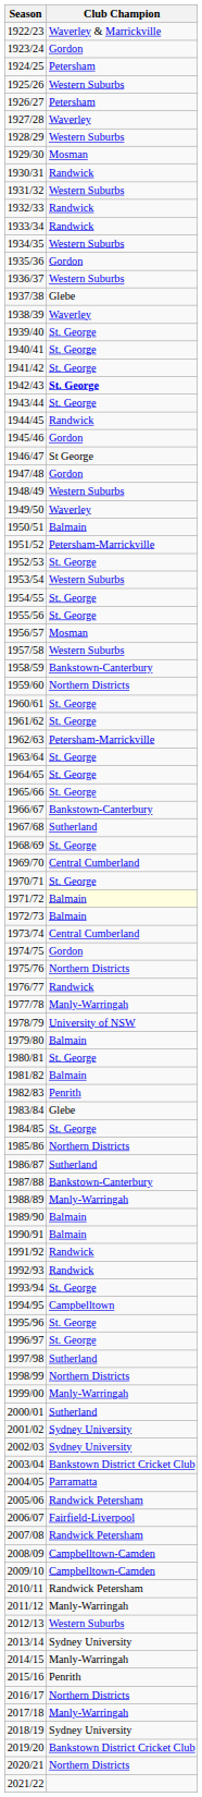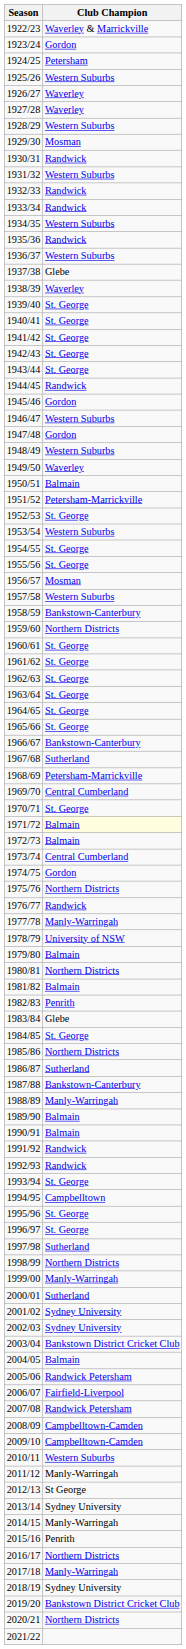 <table class="wikitable">
 <tr>
 <th>Season</th>
 <th>Club Champion</th>
 </tr>
 <tr>
 <td>1922/23</td>
 <td><a href='#'>Waverley</a> & <a href='#'>Marrickville</a></td>
 </tr>
 <tr>
 <td>1923/24</td>
 <td><a href='#'>Gordon</a></td>
 </tr>
 <tr>
 <td>1924/25</td>
 <td><a href='#'>Petersham</a></td>
 </tr>
 <tr>
 <td>1925/26</td>
 <td><a href='#'>Western Suburbs</a></td>
 </tr>
 <tr>
 <td>1926/27</td>
-<td><a href='#'>Petersham</a></td>
+<td><a href='#'>Waverley</a></td>
 </tr>
 <tr>
 <td>1927/28</td>
 <td><a href='#'>Waverley</a></td>
 </tr>
 <tr>
 <td>1928/29</td>
 <td><a href='#'>Western Suburbs</a></td>
 </tr>
 <tr>
 <td>1929/30</td>
 <td><a href='#'>Mosman</a></td>
 </tr>
 <tr>
 <td>1930/31</td>
 <td><a href='#'>Randwick</a></td>
 </tr>
 <tr>
 <td>1931/32</td>
 <td><a href='#'>Western Suburbs</a></td>
 </tr>
 <tr>
 <td>1932/33</td>
 <td><a href='#'>Randwick</a></td>
 </tr>
 <tr>
 <td>1933/34</td>
 <td><a href='#'>Randwick</a></td>
 </tr>
 <tr>
 <td>1934/35</td>
 <td><a href='#'>Western Suburbs</a></td>
 </tr>
 <tr>
 <td>1935/36</td>
-<td><a href='#'>Gordon</a></td>
+<td><a href='#'>Randwick</a></td>
 </tr>
 <tr>
 <td>1936/37</td>
 <td><a href='#'>Western Suburbs</a></td>
 </tr>
 <tr>
 <td>1937/38</td>
 <td>Glebe</td>
 </tr>
 <tr>
 <td>1938/39</td>
 <td><a href='#'>Waverley</a></td>
 </tr>
 <tr>
 <td>1939/40</td>
 <td><a href='#'>St. George</a></td>
 </tr>
 <tr>
 <td>1940/41</td>
 <td><a href='#'>St. George</a></td>
 </tr>
 <tr>
 <td>1941/42</td>
 <td><a href='#'>St. George</a></td>
 </tr>
 <tr>
 <td>1942/43</td>
-<td><strong><a href='#'>St. George</a></strong></td>
+<td><a href='#'>St. George</a></td>
 </tr>
 <tr>
 <td>1943/44</td>
 <td><a href='#'>St. George</a></td>
 </tr>
 <tr>
 <td>1944/45</td>
 <td><a href='#'>Randwick</a></td>
 </tr>
 <tr>
 <td>1945/46</td>
 <td><a href='#'>Gordon</a></td>
 </tr>
 <tr>
 <td>1946/47</td>
-<td>St George</td>
+<td><a href='#'>Western Suburbs</a></td>
 </tr>
 <tr>
 <td>1947/48</td>
 <td><a href='#'>Gordon</a></td>
 </tr>
 <tr>
 <td>1948/49</td>
 <td><a href='#'>Western Suburbs</a></td>
 </tr>
 <tr>
 <td>1949/50</td>
 <td><a href='#'>Waverley</a></td>
 </tr>
 <tr>
 <td>1950/51</td>
 <td><a href='#'>Balmain</a></td>
 </tr>
 <tr>
 <td>1951/52</td>
 <td><a href='#'>Petersham-Marrickville</a></td>
 </tr>
 <tr>
 <td>1952/53</td>
 <td><a href='#'>St. George</a></td>
 </tr>
 <tr>
 <td>1953/54</td>
 <td><a href='#'>Western Suburbs</a></td>
 </tr>
 <tr>
 <td>1954/55</td>
 <td><a href='#'>St. George</a></td>
 </tr>
 <tr>
 <td>1955/56</td>
 <td><a href='#'>St. George</a></td>
 </tr>
 <tr>
 <td>1956/57</td>
 <td><a href='#'>Mosman</a></td>
 </tr>
 <tr>
 <td>1957/58</td>
 <td><a href='#'>Western Suburbs</a></td>
 </tr>
 <tr>
 <td>1958/59</td>
 <td><a href='#'>Bankstown-Canterbury</a></td>
 </tr>
 <tr>
 <td>1959/60</td>
 <td><a href='#'>Northern Districts</a></td>
 </tr>
 <tr>
 <td>1960/61</td>
 <td><a href='#'>St. George</a></td>
 </tr>
 <tr>
 <td>1961/62</td>
 <td><a href='#'>St. George</a></td>
 </tr>
 <tr>
 <td>1962/63</td>
-<td><a href='#'>Petersham-Marrickville</a></td>
+<td><a href='#'>St. George</a></td>
 </tr>
 <tr>
 <td>1963/64</td>
 <td><a href='#'>St. George</a></td>
 </tr>
 <tr>
 <td>1964/65</td>
 <td><a href='#'>St. George</a></td>
 </tr>
 <tr>
 <td>1965/66</td>
 <td><a href='#'>St. George</a></td>
 </tr>
 <tr>
 <td>1966/67</td>
 <td><a href='#'>Bankstown-Canterbury</a></td>
 </tr>
 <tr>
 <td>1967/68</td>
 <td><a href='#'>Sutherland</a></td>
 </tr>
 <tr>
 <td>1968/69</td>
-<td><a href='#'>St. George</a></td>
+<td><a href='#'>Petersham-Marrickville</a></td>
 </tr>
 <tr>
 <td>1969/70</td>
 <td><a href='#'>Central Cumberland</a></td>
 </tr>
 <tr>
 <td>1970/71</td>
 <td><a href='#'>St. George</a></td>
 </tr>
 <tr>
 <td>1971/72</td>
 <td style="background: lightyellow;"><a href='#'>Balmain</a></td>
 </tr>
 <tr>
 <td>1972/73</td>
 <td><a href='#'>Balmain</a></td>
 </tr>
 <tr>
 <td>1973/74</td>
 <td><a href='#'>Central Cumberland</a></td>
 </tr>
 <tr>
 <td>1974/75</td>
 <td><a href='#'>Gordon</a></td>
 </tr>
 <tr>
 <td>1975/76</td>
 <td><a href='#'>Northern Districts</a></td>
 </tr>
 <tr>
 <td>1976/77</td>
 <td><a href='#'>Randwick</a></td>
 </tr>
 <tr>
 <td>1977/78</td>
 <td><a href='#'>Manly-Warringah</a></td>
 </tr>
 <tr>
 <td>1978/79</td>
 <td><a href='#'>University of NSW</a></td>
 </tr>
 <tr>
 <td>1979/80</td>
 <td><a href='#'>Balmain</a></td>
 </tr>
 <tr>
 <td>1980/81</td>
-<td><a href='#'>St. George</a></td>
+<td><a href='#'>Northern Districts</a></td>
 </tr>
 <tr>
 <td>1981/82</td>
 <td><a href='#'>Balmain</a></td>
 </tr>
 <tr>
 <td>1982/83</td>
 <td><a href='#'>Penrith</a></td>
 </tr>
 <tr>
 <td>1983/84</td>
 <td>Glebe</td>
 </tr>
 <tr>
 <td>1984/85</td>
 <td><a href='#'>St. George</a></td>
 </tr>
 <tr>
 <td>1985/86</td>
 <td><a href='#'>Northern Districts</a></td>
 </tr>
 <tr>
 <td>1986/87</td>
 <td><a href='#'>Sutherland</a></td>
 </tr>
 <tr>
 <td>1987/88</td>
 <td><a href='#'>Bankstown-Canterbury</a></td>
 </tr>
 <tr>
 <td>1988/89</td>
 <td><a href='#'>Manly-Warringah</a></td>
 </tr>
 <tr>
 <td>1989/90</td>
 <td><a href='#'>Balmain</a></td>
 </tr>
 <tr>
 <td>1990/91</td>
 <td><a href='#'>Balmain</a></td>
 </tr>
 <tr>
 <td>1991/92</td>
 <td><a href='#'>Randwick</a></td>
 </tr>
 <tr>
 <td>1992/93</td>
 <td><a href='#'>Randwick</a></td>
 </tr>
 <tr>
 <td>1993/94</td>
 <td><a href='#'>St. George</a></td>
 </tr>
 <tr>
 <td>1994/95</td>
 <td><a href='#'>Campbelltown</a></td>
 </tr>
 <tr>
 <td>1995/96</td>
 <td><a href='#'>St. George</a></td>
 </tr>
 <tr>
 <td>1996/97</td>
 <td><a href='#'>St. George</a></td>
 </tr>
 <tr>
 <td>1997/98</td>
 <td><a href='#'>Sutherland</a></td>
 </tr>
 <tr>
 <td>1998/99</td>
 <td><a href='#'>Northern Districts</a></td>
 </tr>
 <tr>
 <td>1999/00</td>
 <td><a href='#'>Manly-Warringah</a></td>
 </tr>
 <tr>
 <td>2000/01</td>
 <td><a href='#'>Sutherland</a></td>
 </tr>
 <tr>
 <td>2001/02</td>
 <td><a href='#'>Sydney University</a></td>
 </tr>
 <tr>
 <td>2002/03</td>
 <td><a href='#'>Sydney University</a></td>
 </tr>
 <tr>
 <td>2003/04</td>
 <td><a href='#'>Bankstown District Cricket Club</a></td>
 </tr>
 <tr>
 <td>2004/05</td>
-<td><a href='#'>Parramatta</a></td>
+<td><a href='#'>Balmain</a></td>
 </tr>
 <tr>
 <td>2005/06</td>
 <td><a href='#'>Randwick Petersham</a></td>
 </tr>
 <tr>
 <td>2006/07</td>
 <td><a href='#'>Fairfield-Liverpool</a></td>
 </tr>
 <tr>
 <td>2007/08</td>
 <td><a href='#'>Randwick Petersham</a></td>
 </tr>
 <tr>
 <td>2008/09</td>
 <td><a href='#'>Campbelltown-Camden</a></td>
 </tr>
 <tr>
 <td>2009/10</td>
 <td><a href='#'>Campbelltown-Camden</a></td>
 </tr>
 <tr>
 <td>2010/11</td>
-<td>Randwick Petersham</td>
+<td><a href='#'>Western Suburbs</a></td>
 </tr>
 <tr>
 <td>2011/12</td>
 <td>Manly-Warringah</td>
 </tr>
 <tr>
 <td>2012/13</td>
-<td><a href='#'>Western Suburbs</a></td>
+<td>St George</td>
 </tr>
 <tr>
 <td>2013/14</td>
 <td>Sydney University</td>
 </tr>
 <tr>
 <td>2014/15</td>
 <td>Manly-Warringah</td>
 </tr>
 <tr>
 <td>2015/16</td>
 <td>Penrith</td>
 </tr>
 <tr>
 <td>2016/17</td>
 <td><a href='#'>Northern Districts</a></td>
 </tr>
 <tr>
 <td>2017/18</td>
 <td><a href='#'>Manly-Warringah</a></td>
 </tr>
 <tr>
 <td>2018/19</td>
 <td>Sydney University</td>
 </tr>
 <tr>
 <td>2019/20</td>
 <td><a href='#'>Bankstown District Cricket Club</a></td>
 </tr>
 <tr>
 <td>2020/21</td>
 <td><a href='#'>Northern Districts</a></td>
 </tr>
 <tr>
 <td>2021/22</td>
 <td></td>
 </tr>
 </table>
